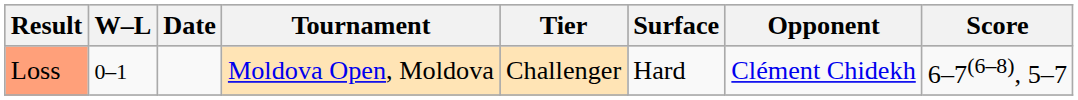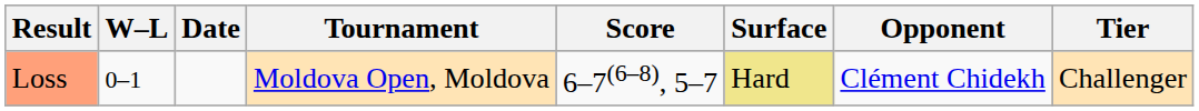 <table class="wikitable">
 <tr>
 <th>Result</th>
 <th class="unsortable">W–L</th>
 <th>Date</th>
 <th>Tournament</th>
-<th>Tier</th>
+<th class="unsortable">Score</th>
 <th>Surface</th>
 <th>Opponent</th>
-<th class="unsortable">Score</th>
+<th>Tier</th>
 </tr>
 <tr>
 <td bgcolor=ffa07a>Loss</td>
 <td><small>0–1</small></td>
 <td><a href='#'></a></td>
 <td style=background:moccasin;><a href='#'>Moldova Open</a>, Moldova</td>
+<td>6–7<sup>(6–8)</sup>, 5–7</td>
+<td style="background: khaki;">Hard</td>
+<td> <a href='#'>Clément Chidekh</a></td>
 <td style=background:moccasin;>Challenger</td>
-<td>Hard</td>
-<td> <a href='#'>Clément Chidekh</a></td>
-<td>6–7<sup>(6–8)</sup>, 5–7</td>
 </tr>
 </table>
